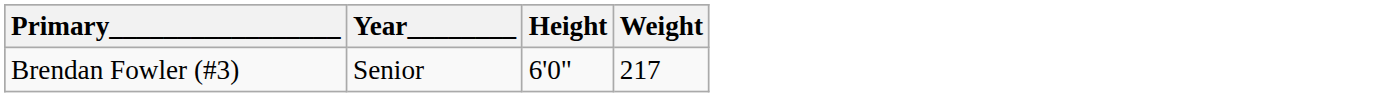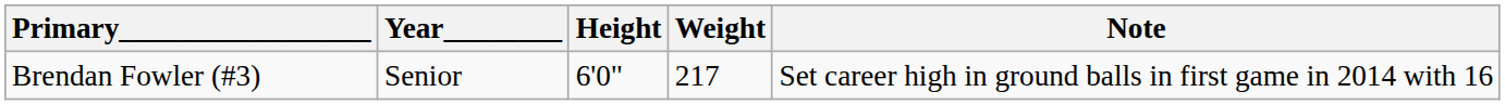 <table class="wikitable">
 <tr>
 <th>Primary_________________</th>
 <th>Year________</th>
 <th>Height</th>
 <th>Weight</th>
+<th>Note</th>
 </tr>
 <tr>
 <td>Brendan Fowler (#3)</td>
 <td>Senior</td>
 <td>6'0"</td>
 <td>217</td>
+<td>Set career high in ground balls in first game in 2014 with 16</td>
 </tr>
 </table>
